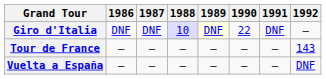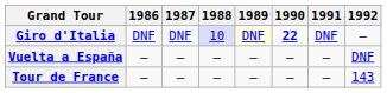 <table class="wikitable plainrowheaders">
 <tr>
 <th>Grand Tour</th>
 <th scope="col">1986</th>
 <th scope="col">1987</th>
 <th scope="col">1988</th>
 <th scope="col">1989</th>
 <th scope="col">1990</th>
 <th scope="col">1991</th>
 <th scope="col">1992</th>
 </tr>
 <tr style="text-align:center;">
 <th scope="row"> <a href='#'>Giro d'Italia</a></th>
 <td style="text-align:center;"><a href='#'>DNF</a></td>
 <td style="text-align:center;"><a href='#'>DNF</a></td>
 <td style="background:#ddf;"><a href='#'>10</a></td>
 <td style="background: lightyellow; text-align:center;"><a href='#'>DNF</a></td>
-<td style="text-align:center;"><a href='#'>22</a></td>
+<td style="text-align:center;"><strong><a href='#'>22</a></strong></td>
 <td style="text-align:center;"><a href='#'>DNF</a></td>
 <td>—</td>
+</tr>
+<tr style="text-align:center;">
+<th scope="row"> <a href='#'>Vuelta a España</a></th>
+<td>—</td>
+<td>—</td>
+<td>—</td>
+<td>—</td>
+<td>—</td>
+<td>—</td>
+<td style="text-align:center;"><a href='#'>DNF</a></td>
 </tr>
 <tr style="text-align:center;">
 <th scope="row"> <a href='#'>Tour de France</a></th>
 <td>—</td>
 <td>—</td>
 <td>—</td>
 <td>—</td>
 <td>—</td>
 <td>—</td>
 <td><a href='#'>143</a></td>
 </tr>
-<tr style="text-align:center;">
-<th scope="row"> <a href='#'>Vuelta a España</a></th>
-<td>—</td>
-<td>—</td>
-<td>—</td>
-<td>—</td>
-<td>—</td>
-<td>—</td>
-<td style="text-align:center;"><a href='#'>DNF</a></td>
-</tr>
 </table>
